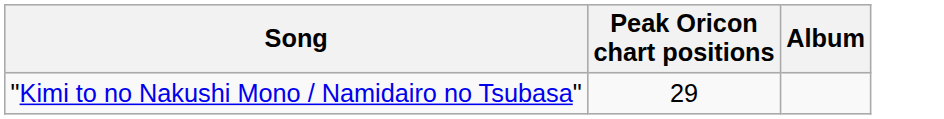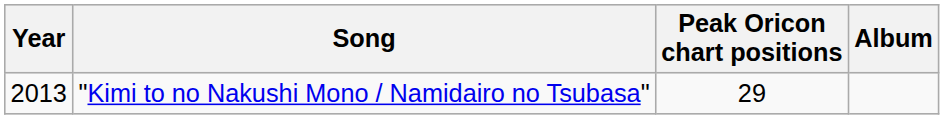 <table class="wikitable">
 <tr>
+<th>Year</th>
 <th>Song</th>
 <th>Peak Oricon<br> chart positions</th>
 <th>Album</th>
 </tr>
 <tr>
+<td>2013</td>
 <td>"<a href='#'>Kimi to no Nakushi Mono / Namidairo no Tsubasa</a>"</td>
 <td align="center">29</td>
 <td></td>
 </tr>
 </table>
